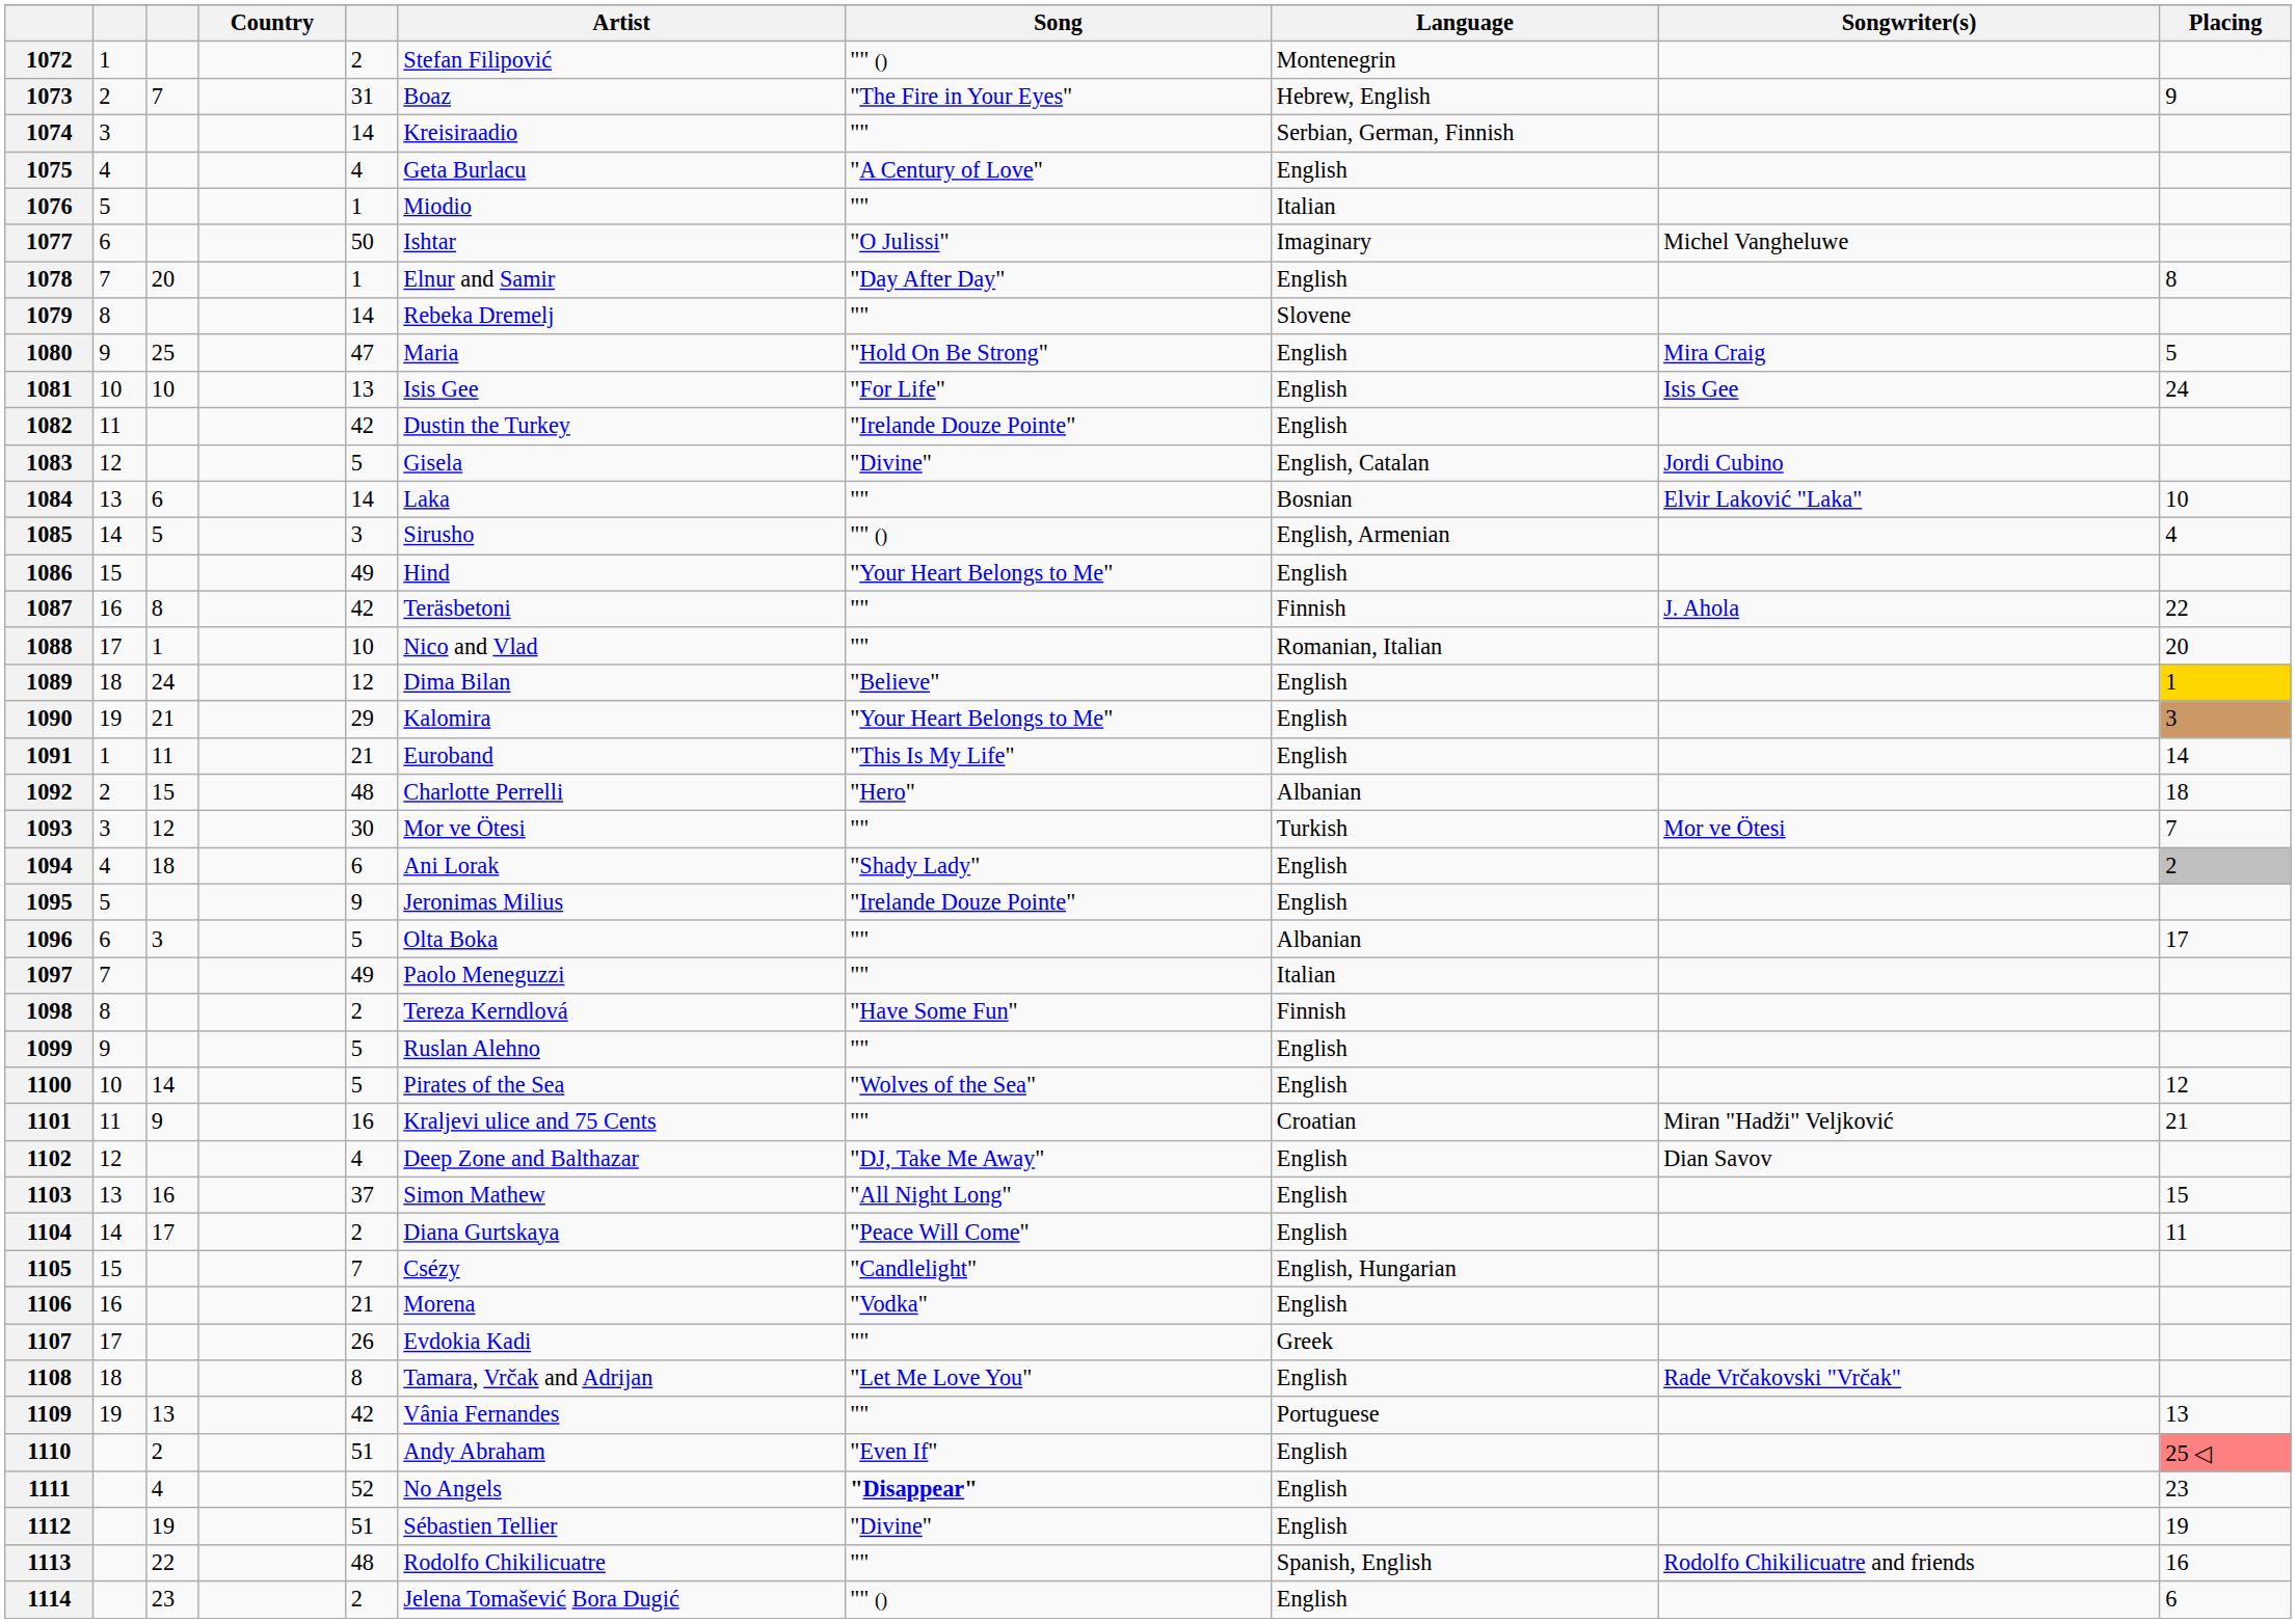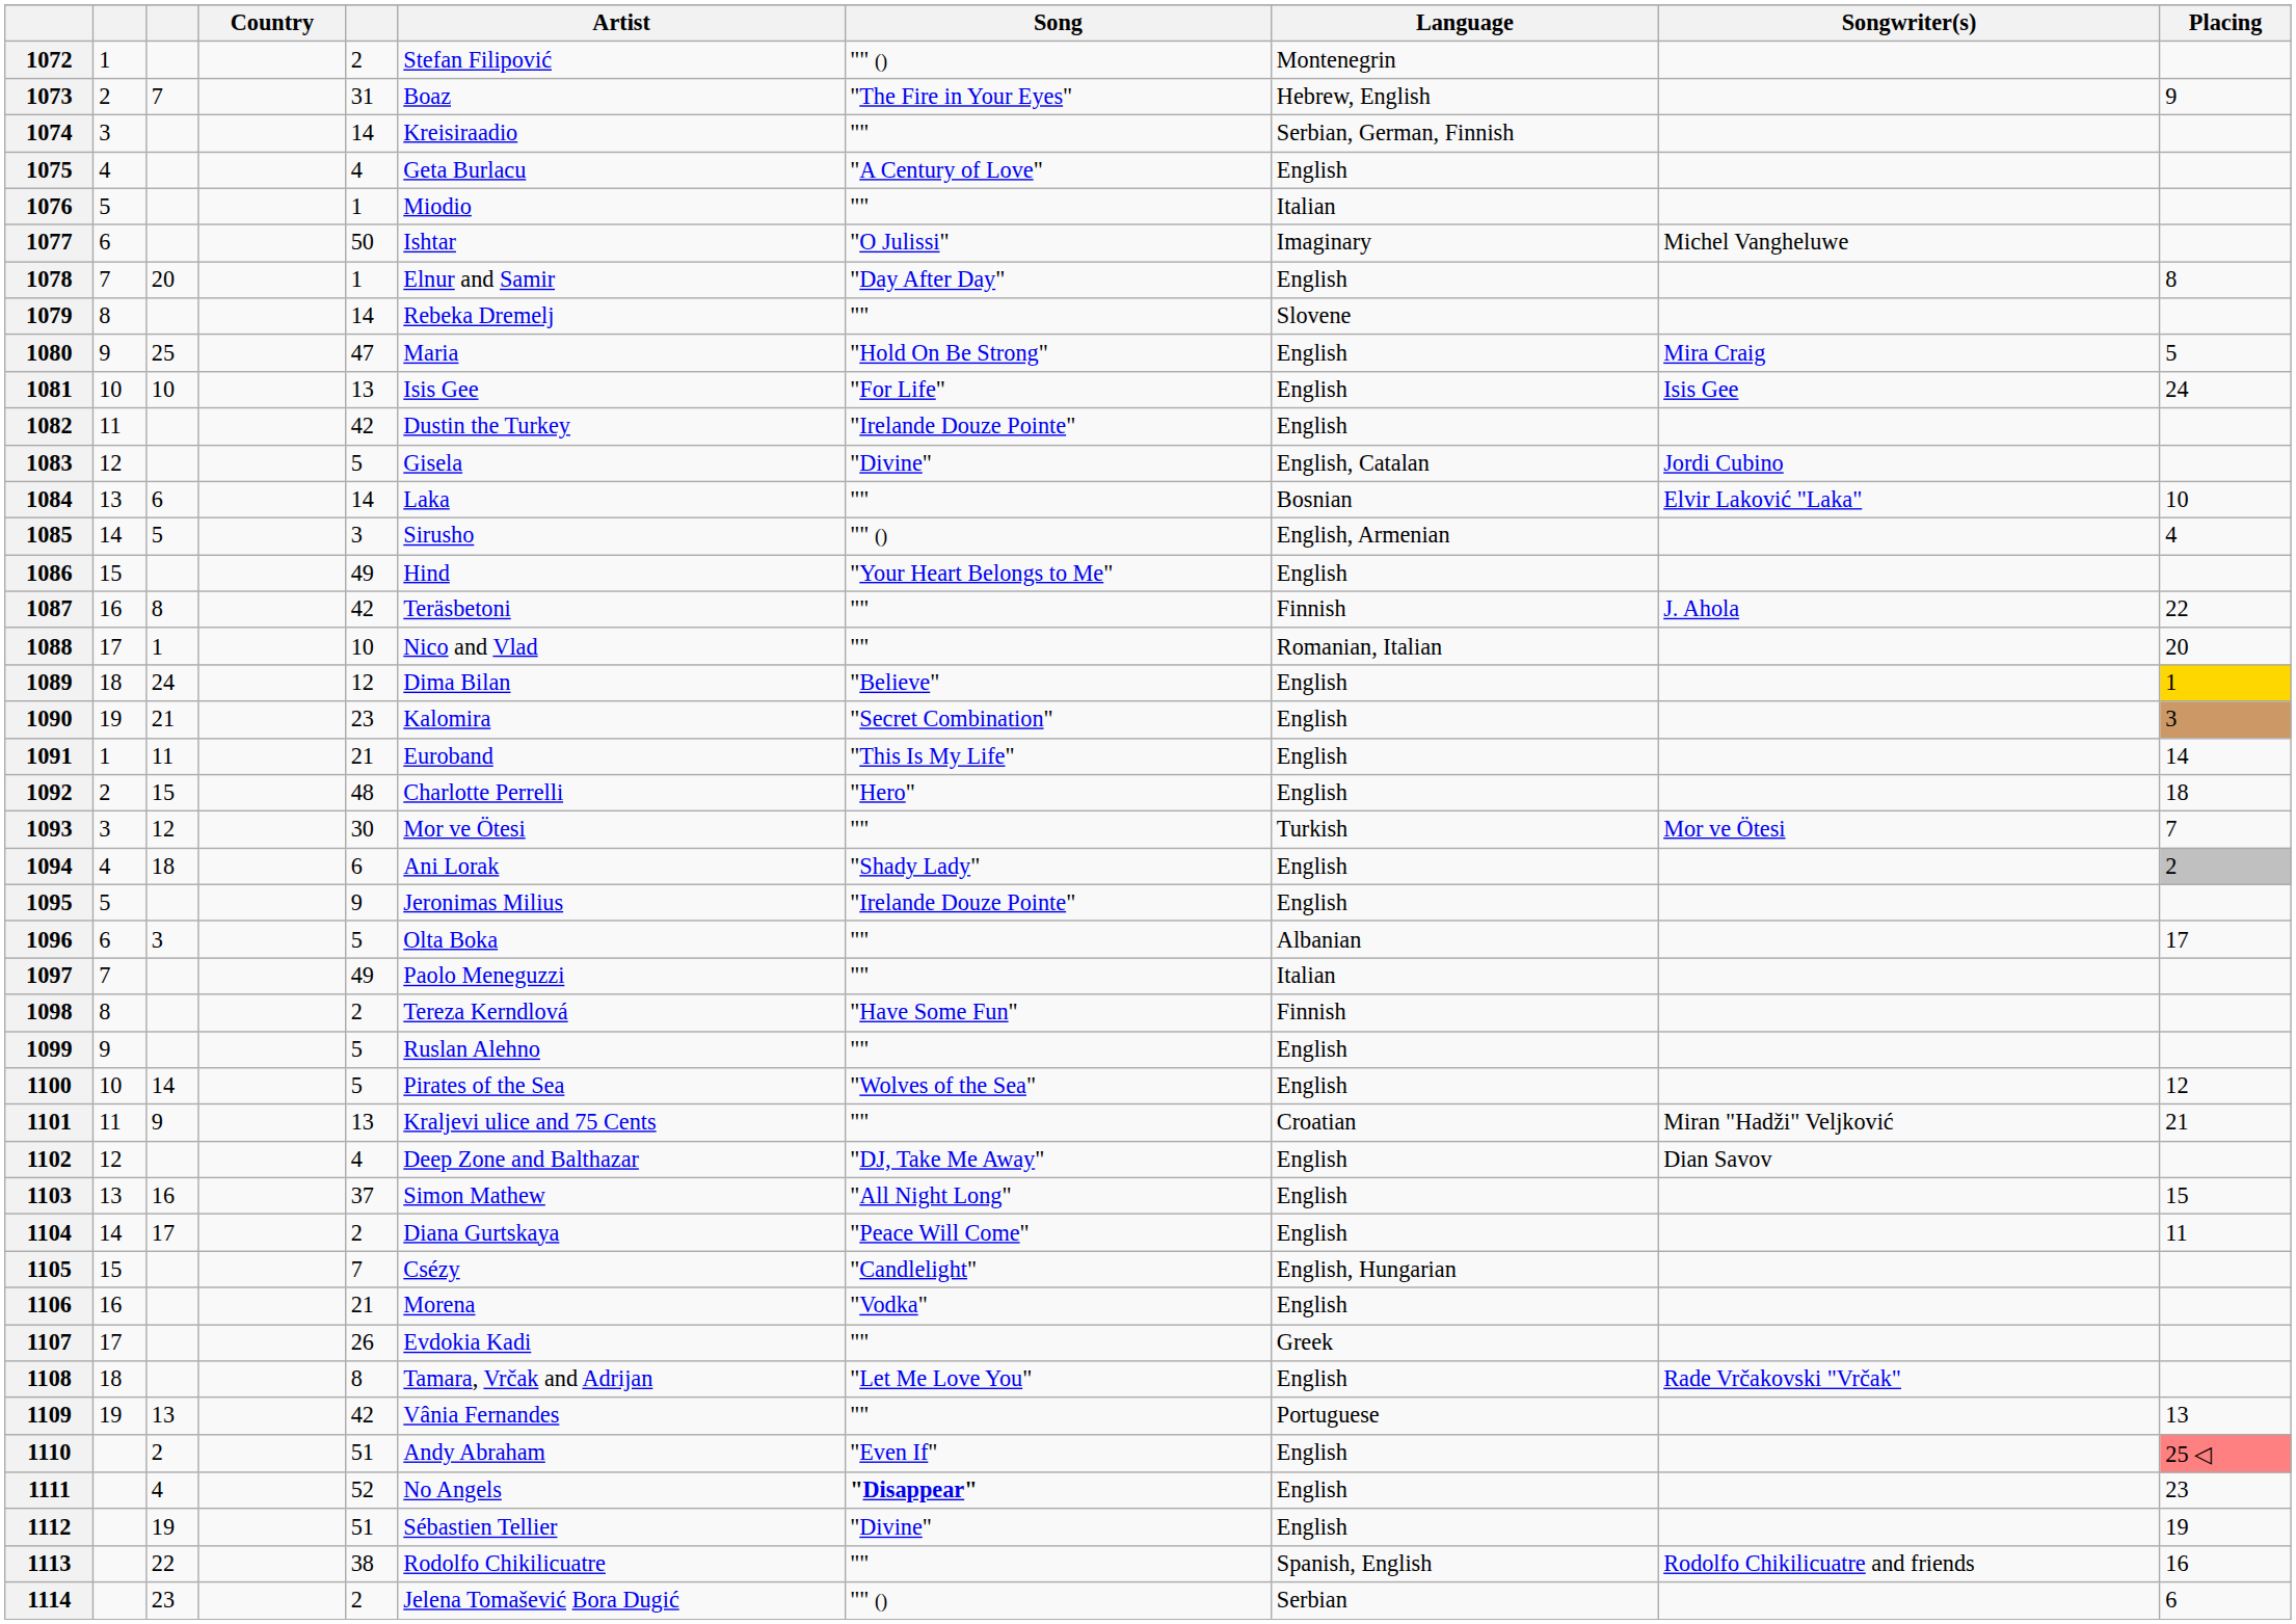 <table class="wikitable sortable plainrowheaders" style="width:100%">
 <tr>
 </tr>
 <tr>
 <th scope="col"></th>
 <th scope="col"></th>
 <th scope="col"></th>
 <th scope="col">Country</th>
 <th scope="col" class="unsortable"></th>
 <th scope="col">Artist</th>
 <th scope="col">Song</th>
 <th scope="col">Language</th>
 <th scope="col">Songwriter(s)</th>
 <th scope="col">Placing</th>
 </tr>
 <tr>
 <th scope="row">1072</th>
 <td>1 </td>
 <td></td>
 <td></td>
 <td>2</td>
 <td><a href='#'>Stefan Filipović</a></td>
 <td>"" <small>()</small></td>
 <td>Montenegrin</td>
 <td></td>
 <td></td>
 </tr>
 <tr>
 <th scope="row">1073</th>
 <td>2 </td>
 <td>7</td>
 <td></td>
 <td>31</td>
 <td><a href='#'>Boaz</a></td>
 <td>"<a href='#'>The Fire in Your Eyes</a>"</td>
 <td>Hebrew, English</td>
 <td></td>
 <td>9 </td>
 </tr>
 <tr>
 <th scope="row">1074</th>
 <td>3 </td>
 <td></td>
 <td></td>
 <td>14</td>
 <td><a href='#'>Kreisiraadio</a></td>
 <td>""</td>
 <td>Serbian, German, Finnish</td>
 <td></td>
 <td></td>
 </tr>
 <tr>
 <th scope="row">1075</th>
 <td>4 </td>
 <td></td>
 <td></td>
 <td>4</td>
 <td><a href='#'>Geta Burlacu</a></td>
 <td>"<a href='#'>A Century of Love</a>"</td>
 <td>English</td>
 <td></td>
 <td></td>
 </tr>
 <tr>
 <th scope="row">1076</th>
 <td>5 </td>
 <td></td>
 <td></td>
 <td>1</td>
 <td><a href='#'>Miodio</a></td>
 <td>""</td>
 <td>Italian</td>
 <td></td>
 <td></td>
 </tr>
 <tr>
 <th scope="row">1077</th>
 <td>6 </td>
 <td></td>
 <td></td>
 <td>50</td>
 <td><a href='#'>Ishtar</a></td>
 <td>"<a href='#'>O Julissi</a>"</td>
 <td>Imaginary</td>
 <td>Michel Vangheluwe</td>
 <td></td>
 </tr>
 <tr>
 <th scope="row">1078</th>
 <td>7 </td>
 <td>20</td>
 <td></td>
 <td>1</td>
 <td><a href='#'>Elnur</a> and <a href='#'>Samir</a></td>
 <td>"<a href='#'>Day After Day</a>"</td>
 <td>English</td>
 <td></td>
 <td>8 </td>
 </tr>
 <tr>
 <th scope="row">1079</th>
 <td>8 </td>
 <td></td>
 <td></td>
 <td>14</td>
 <td><a href='#'>Rebeka Dremelj</a></td>
 <td>""</td>
 <td>Slovene</td>
 <td></td>
 <td></td>
 </tr>
 <tr>
 <th scope="row">1080</th>
 <td>9 </td>
 <td>25</td>
 <td></td>
 <td>47</td>
 <td><a href='#'>Maria</a></td>
 <td>"<a href='#'>Hold On Be Strong</a>"</td>
 <td>English</td>
 <td><a href='#'>Mira Craig</a></td>
 <td>5 </td>
 </tr>
 <tr>
 <th scope="row">1081</th>
 <td>10 </td>
 <td>10</td>
 <td></td>
 <td>13</td>
 <td><a href='#'>Isis Gee</a></td>
 <td>"<a href='#'>For Life</a>"</td>
 <td>English</td>
 <td><a href='#'>Isis Gee</a></td>
 <td>24 </td>
 </tr>
 <tr>
 <th scope="row">1082</th>
 <td>11 </td>
 <td></td>
 <td></td>
 <td>42</td>
 <td><a href='#'>Dustin the Turkey</a></td>
 <td>"<a href='#'>Irelande Douze Pointe</a>"</td>
 <td>English</td>
 <td></td>
 <td></td>
 </tr>
 <tr>
 <th scope="row">1083</th>
 <td>12 </td>
 <td></td>
 <td></td>
 <td>5</td>
 <td><a href='#'>Gisela</a></td>
 <td>"<a href='#'>Divine</a>"</td>
 <td>English, Catalan</td>
 <td><a href='#'>Jordi Cubino</a></td>
 <td></td>
 </tr>
 <tr>
 <th scope="row">1084</th>
 <td>13 </td>
 <td>6</td>
 <td></td>
 <td>14</td>
 <td><a href='#'>Laka</a></td>
 <td>""</td>
 <td>Bosnian</td>
 <td><a href='#'>Elvir Laković "Laka"</a></td>
 <td>10 </td>
 </tr>
 <tr>
 <th scope="row">1085</th>
 <td>14 </td>
 <td>5</td>
 <td></td>
 <td>3</td>
 <td><a href='#'>Sirusho</a></td>
 <td>"" <small>()</small></td>
 <td>English, Armenian</td>
 <td></td>
 <td>4 </td>
 </tr>
 <tr>
 <th scope="row">1086</th>
 <td>15 </td>
 <td></td>
 <td></td>
 <td>49</td>
 <td><a href='#'>Hind</a></td>
 <td>"<a href='#'>Your Heart Belongs to Me</a>"</td>
 <td>English</td>
 <td></td>
 <td></td>
 </tr>
 <tr>
 <th scope="row">1087</th>
 <td>16 </td>
 <td>8</td>
 <td></td>
 <td>42</td>
 <td><a href='#'>Teräsbetoni</a></td>
 <td>""</td>
 <td>Finnish</td>
 <td><a href='#'>J. Ahola</a></td>
 <td>22 </td>
 </tr>
 <tr>
 <th scope="row">1088</th>
 <td>17 </td>
 <td>1</td>
 <td></td>
 <td>10</td>
 <td><a href='#'>Nico</a> and <a href='#'>Vlad</a></td>
 <td>""</td>
 <td>Romanian, Italian</td>
 <td></td>
 <td>20 </td>
 </tr>
 <tr>
 <th scope="row">1089</th>
 <td>18 </td>
 <td>24</td>
 <td></td>
 <td>12</td>
 <td><a href='#'>Dima Bilan</a></td>
 <td>"<a href='#'>Believe</a>"</td>
 <td>English</td>
 <td></td>
 <td bgcolor="gold">1 </td>
 </tr>
 <tr>
 <th scope="row">1090</th>
 <td>19 </td>
 <td>21</td>
 <td></td>
-<td>29</td>
+<td>23</td>
 <td><a href='#'>Kalomira</a></td>
-<td>"<a href='#'>Your Heart Belongs to Me</a>"</td>
+<td>"<a href='#'>Secret Combination</a>"</td>
 <td>English</td>
 <td></td>
 <td bgcolor="#C96">3 </td>
 </tr>
 <tr>
 <th scope="row">1091</th>
 <td>1 </td>
 <td>11</td>
 <td></td>
 <td>21</td>
 <td><a href='#'>Euroband</a></td>
 <td>"<a href='#'>This Is My Life</a>"</td>
 <td>English</td>
 <td></td>
 <td>14 </td>
 </tr>
 <tr>
 <th scope="row">1092</th>
 <td>2 </td>
 <td>15</td>
 <td></td>
 <td>48</td>
 <td><a href='#'>Charlotte Perrelli</a></td>
 <td>"<a href='#'>Hero</a>"</td>
-<td>Albanian</td>
+<td>English</td>
 <td></td>
 <td>18 </td>
 </tr>
 <tr>
 <th scope="row">1093</th>
 <td>3 </td>
 <td>12</td>
 <td></td>
 <td>30</td>
 <td><a href='#'>Mor ve Ötesi</a></td>
 <td>""</td>
 <td>Turkish</td>
 <td><a href='#'>Mor ve Ötesi</a></td>
 <td>7 </td>
 </tr>
 <tr>
 <th scope="row">1094</th>
 <td>4 </td>
 <td>18</td>
 <td></td>
 <td>6</td>
 <td><a href='#'>Ani Lorak</a></td>
 <td>"<a href='#'>Shady Lady</a>"</td>
 <td>English</td>
 <td></td>
 <td bgcolor="silver">2 </td>
 </tr>
 <tr>
 <th scope="row">1095</th>
 <td>5 </td>
 <td></td>
 <td></td>
 <td>9</td>
 <td><a href='#'>Jeronimas Milius</a></td>
 <td>"<a href='#'>Irelande Douze Pointe</a>"</td>
 <td>English</td>
 <td></td>
 <td></td>
 </tr>
 <tr>
 <th scope="row">1096</th>
 <td>6 </td>
 <td>3</td>
 <td></td>
 <td>5</td>
 <td><a href='#'>Olta Boka</a></td>
 <td>""</td>
 <td>Albanian</td>
 <td></td>
 <td>17 </td>
 </tr>
 <tr>
 <th scope="row">1097</th>
 <td>7 </td>
 <td></td>
 <td></td>
 <td>49</td>
 <td><a href='#'>Paolo Meneguzzi</a></td>
 <td>""</td>
 <td>Italian</td>
 <td></td>
 <td></td>
 </tr>
 <tr>
 <th scope="row">1098</th>
 <td>8 </td>
 <td></td>
 <td></td>
 <td>2</td>
 <td><a href='#'>Tereza Kerndlová</a></td>
 <td>"<a href='#'>Have Some Fun</a>"</td>
 <td>Finnish</td>
 <td></td>
 <td></td>
 </tr>
 <tr>
 <th scope="row">1099</th>
 <td>9 </td>
 <td></td>
 <td></td>
 <td>5</td>
 <td><a href='#'>Ruslan Alehno</a></td>
 <td>""</td>
 <td>English</td>
 <td></td>
 <td></td>
 </tr>
 <tr>
 <th scope="row">1100</th>
 <td>10 </td>
 <td>14</td>
 <td></td>
 <td>5</td>
 <td><a href='#'>Pirates of the Sea</a></td>
 <td>"<a href='#'>Wolves of the Sea</a>"</td>
 <td>English</td>
 <td></td>
 <td>12 </td>
 </tr>
 <tr>
 <th scope="row">1101</th>
 <td>11 </td>
 <td>9</td>
 <td></td>
-<td>16</td>
+<td>13</td>
 <td><a href='#'><span>Kraljevi ulice</span> and 75 Cents</a></td>
 <td>""</td>
 <td>Croatian</td>
 <td>Miran "Hadži" Veljković</td>
 <td>21 </td>
 </tr>
 <tr>
 <th scope="row">1102</th>
 <td>12 </td>
 <td></td>
 <td></td>
 <td>4</td>
 <td><a href='#'>Deep Zone and Balthazar</a></td>
 <td>"<a href='#'>DJ, Take Me Away</a>"</td>
 <td>English</td>
 <td>Dian Savov</td>
 <td></td>
 </tr>
 <tr>
 <th scope="row">1103</th>
 <td>13 </td>
 <td>16</td>
 <td></td>
 <td>37</td>
 <td><a href='#'>Simon Mathew</a></td>
 <td>"<a href='#'>All Night Long</a>"</td>
 <td>English</td>
 <td></td>
 <td>15 </td>
 </tr>
 <tr>
 <th scope="row">1104</th>
 <td>14 </td>
 <td>17</td>
 <td></td>
 <td>2</td>
 <td><a href='#'>Diana Gurtskaya</a></td>
 <td>"<a href='#'>Peace Will Come</a>"</td>
 <td>English</td>
 <td></td>
 <td>11 </td>
 </tr>
 <tr>
 <th scope="row">1105</th>
 <td>15 </td>
 <td></td>
 <td></td>
 <td>7</td>
 <td><a href='#'>Csézy</a></td>
 <td>"<a href='#'>Candlelight</a>"</td>
 <td>English, Hungarian</td>
 <td></td>
 <td></td>
 </tr>
 <tr>
 <th scope="row">1106</th>
 <td>16 </td>
 <td></td>
 <td></td>
 <td>21</td>
 <td><a href='#'>Morena</a></td>
 <td>"<a href='#'>Vodka</a>"</td>
 <td>English</td>
 <td></td>
 <td></td>
 </tr>
 <tr>
 <th scope="row">1107</th>
 <td>17 </td>
 <td></td>
 <td></td>
 <td>26</td>
 <td><a href='#'>Evdokia Kadi</a></td>
 <td>""</td>
 <td>Greek</td>
 <td></td>
 <td></td>
 </tr>
 <tr>
 <th scope="row">1108</th>
 <td>18 </td>
 <td></td>
 <td></td>
 <td>8</td>
 <td><a href='#'>Tamara</a>, <a href='#'>Vrčak</a> and <a href='#'>Adrijan</a></td>
 <td>"<a href='#'>Let Me Love You</a>"</td>
 <td>English</td>
 <td><a href='#'>Rade Vrčakovski "Vrčak"</a></td>
 <td></td>
 </tr>
 <tr>
 <th scope="row">1109</th>
 <td>19 </td>
 <td>13</td>
 <td></td>
 <td>42</td>
 <td><a href='#'>Vânia Fernandes</a></td>
 <td>""</td>
 <td>Portuguese</td>
 <td></td>
 <td>13 </td>
 </tr>
 <tr>
 <th scope="row">1110</th>
 <td></td>
 <td>2</td>
 <td></td>
 <td>51</td>
 <td><a href='#'>Andy Abraham</a></td>
 <td>"<a href='#'>Even If</a>"</td>
 <td>English</td>
 <td></td>
 <td bgcolor="#FE8080">25 ◁</td>
 </tr>
 <tr>
 <th scope="row">1111</th>
 <td></td>
 <td>4</td>
 <td></td>
 <td>52</td>
 <td><a href='#'>No Angels</a></td>
 <td><strong>"<a href='#'>Disappear</a>"</strong></td>
 <td>English</td>
 <td></td>
 <td>23</td>
 </tr>
 <tr>
 <th scope="row">1112</th>
 <td></td>
 <td>19</td>
 <td></td>
 <td>51</td>
 <td><a href='#'>Sébastien Tellier</a></td>
 <td>"<a href='#'>Divine</a>"</td>
 <td>English</td>
 <td></td>
 <td>19</td>
 </tr>
 <tr>
 <th scope="row">1113</th>
 <td></td>
 <td>22</td>
 <td></td>
-<td>48</td>
+<td>38</td>
 <td><a href='#'>Rodolfo Chikilicuatre</a></td>
 <td>""</td>
 <td>Spanish, English</td>
 <td><a href='#'>Rodolfo Chikilicuatre</a> and friends</td>
 <td>16</td>
 </tr>
 <tr>
 <th scope="row">1114</th>
 <td></td>
 <td>23</td>
 <td></td>
 <td>2</td>
 <td><a href='#'>Jelena Tomašević</a>  <a href='#'>Bora Dugić</a></td>
 <td>"" <small>()</small></td>
-<td>English</td>
+<td>Serbian</td>
 <td></td>
 <td>6</td>
 </tr>
 </table>
